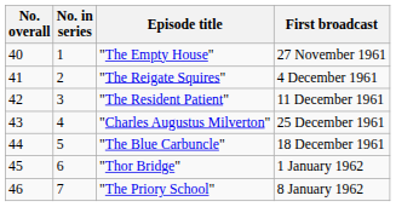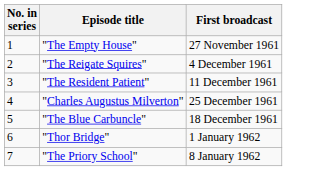 <table class="wikitable">
 <tr>
-<th>No.<br>overall</th>
 <th>No. in<br>series</th>
 <th>Episode title</th>
 <th>First broadcast</th>
 </tr>
 <tr>
-<td>40</td>
 <td>1</td>
 <td>"<a href='#'>The Empty House</a>"</td>
 <td>27 November 1961</td>
 </tr>
 <tr>
-<td>41</td>
 <td>2</td>
 <td>"<a href='#'>The Reigate Squires</a>"</td>
 <td>4 December 1961</td>
 </tr>
 <tr>
-<td>42</td>
 <td>3</td>
 <td>"<a href='#'>The Resident Patient</a>"</td>
 <td>11 December 1961</td>
 </tr>
 <tr>
-<td>43</td>
 <td>4</td>
 <td>"<a href='#'>Charles Augustus Milverton</a>"</td>
 <td>25 December 1961</td>
 </tr>
 <tr>
-<td>44</td>
 <td>5</td>
 <td>"<a href='#'>The Blue Carbuncle</a>"</td>
 <td>18 December 1961</td>
 </tr>
 <tr>
-<td>45</td>
 <td>6</td>
 <td>"<a href='#'>Thor Bridge</a>"</td>
 <td>1 January 1962</td>
 </tr>
 <tr>
-<td>46</td>
 <td>7</td>
 <td>"<a href='#'>The Priory School</a>"</td>
 <td>8 January 1962</td>
 </tr>
 </table>
